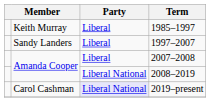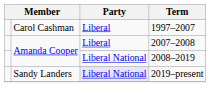 <table class="wikitable">
 <tr>
 <th colspan="2">Member</th>
 <th>Party</th>
 <th>Term</th>
 </tr>
 <tr>
 <td> </td>
-<td>Keith Murray</td>
-<td><a href='#'>Liberal</a></td>
-<td>1985–1997</td>
-</tr>
-<tr>
-<td> </td>
-<td>Sandy Landers</td>
+<td>Carol Cashman</td>
 <td><a href='#'>Liberal</a></td>
 <td>1997–2007</td>
 </tr>
 <tr>
 <td> </td>
 <td rowspan="2"><a href='#'>Amanda Cooper</a></td>
 <td><a href='#'>Liberal</a></td>
 <td>2007–2008</td>
 </tr>
 <tr>
 <td> </td>
 <td><a href='#'>Liberal National</a></td>
 <td>2008–2019</td>
 </tr>
 <tr>
 <td> </td>
-<td>Carol Cashman</td>
+<td>Sandy Landers</td>
 <td style="background: lavender;"><a href='#'>Liberal National</a></td>
 <td>2019–present</td>
 </tr>
 <tr>
 </tr>
 </table>
